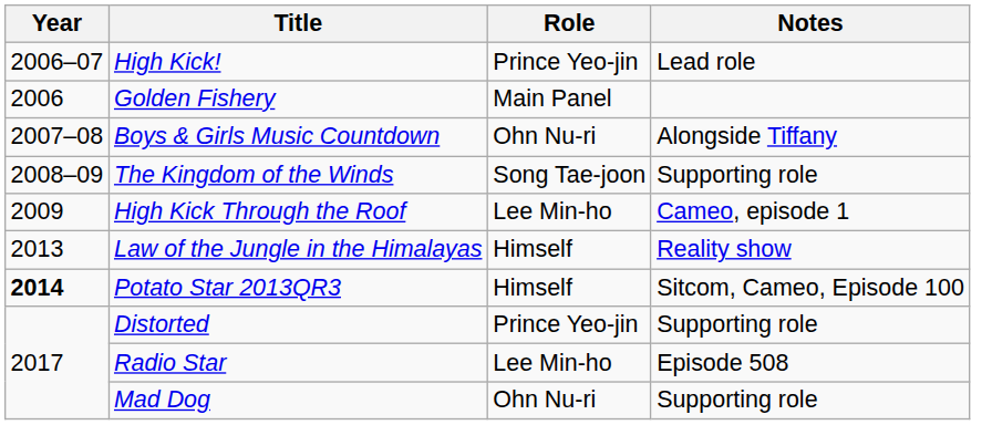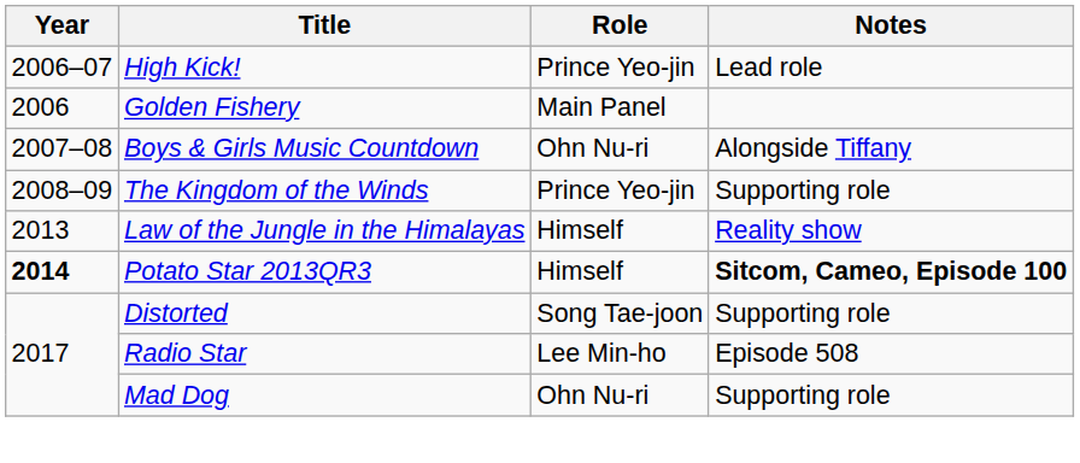 <table class="wikitable sortable" style="font-size:100%;" ;>
 <tr style="text-align:center;">
 <th>Year</th>
 <th>Title</th>
 <th>Role</th>
 <th>Notes</th>
 </tr>
 <tr>
 <td>2006–07</td>
 <td><em><a href='#'>High Kick!</a></em></td>
 <td>Prince Yeo-jin</td>
 <td>Lead role</td>
 </tr>
 <tr>
 <td>2006</td>
 <td><em><a href='#'>Golden Fishery</a></em></td>
 <td>Main Panel</td>
 <td></td>
 </tr>
 <tr>
 <td>2007–08</td>
 <td><em><a href='#'>Boys & Girls Music Countdown</a></em></td>
 <td>Ohn Nu-ri</td>
 <td>Alongside <a href='#'>Tiffany</a></td>
 </tr>
 <tr>
 <td>2008–09</td>
 <td><em><a href='#'>The Kingdom of the Winds</a></em></td>
-<td>Song Tae-joon</td>
+<td>Prince Yeo-jin</td>
 <td>Supporting role</td>
-</tr>
-<tr>
-<td>2009</td>
-<td><em><a href='#'>High Kick Through the Roof</a></em></td>
-<td>Lee Min-ho</td>
-<td><a href='#'>Cameo</a>, episode 1</td>
 </tr>
 <tr>
 <td>2013</td>
 <td><em><a href='#'>Law of the Jungle in the Himalayas</a></em></td>
 <td>Himself</td>
 <td><a href='#'>Reality show</a></td>
 </tr>
 <tr>
 <td><strong>2014</strong></td>
 <td><em><a href='#'>Potato Star 2013QR3</a></em></td>
 <td>Himself</td>
-<td>Sitcom, Cameo, Episode 100</td>
+<td><strong>Sitcom, Cameo, Episode 100</strong></td>
 </tr>
 <tr>
 <td rowspan="3">2017</td>
 <td><em><a href='#'>Distorted</a></em></td>
-<td>Prince Yeo-jin</td>
+<td>Song Tae-joon</td>
 <td>Supporting role</td>
 </tr>
 <tr>
 <td><em><a href='#'>Radio Star</a></em></td>
 <td>Lee Min-ho</td>
 <td>Episode 508</td>
 </tr>
 <tr>
 <td><em><a href='#'>Mad Dog</a></em></td>
 <td>Ohn Nu-ri</td>
 <td>Supporting role</td>
 </tr>
 </table>
